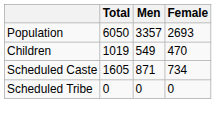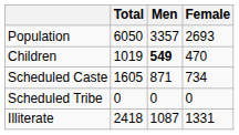 <table class="wikitable">
 <tr>
 <th></th>
 <th>Total</th>
 <th>Men</th>
 <th>Female</th>
 </tr>
 <tr>
 <td>Population</td>
 <td>6050</td>
 <td>3357</td>
 <td>2693</td>
 </tr>
 <tr>
 <td>Children</td>
 <td>1019</td>
-<td>549</td>
+<td><strong>549</strong></td>
 <td>470</td>
 </tr>
 <tr>
 <td>Scheduled Caste</td>
 <td>1605</td>
 <td>871</td>
 <td>734</td>
 </tr>
 <tr>
 <td>Scheduled Tribe</td>
 <td>0</td>
 <td>0</td>
 <td>0</td>
 </tr>
+<tr>
+<td>Illiterate</td>
+<td>2418</td>
+<td>1087</td>
+<td>1331</td>
+</tr>
 </table>
